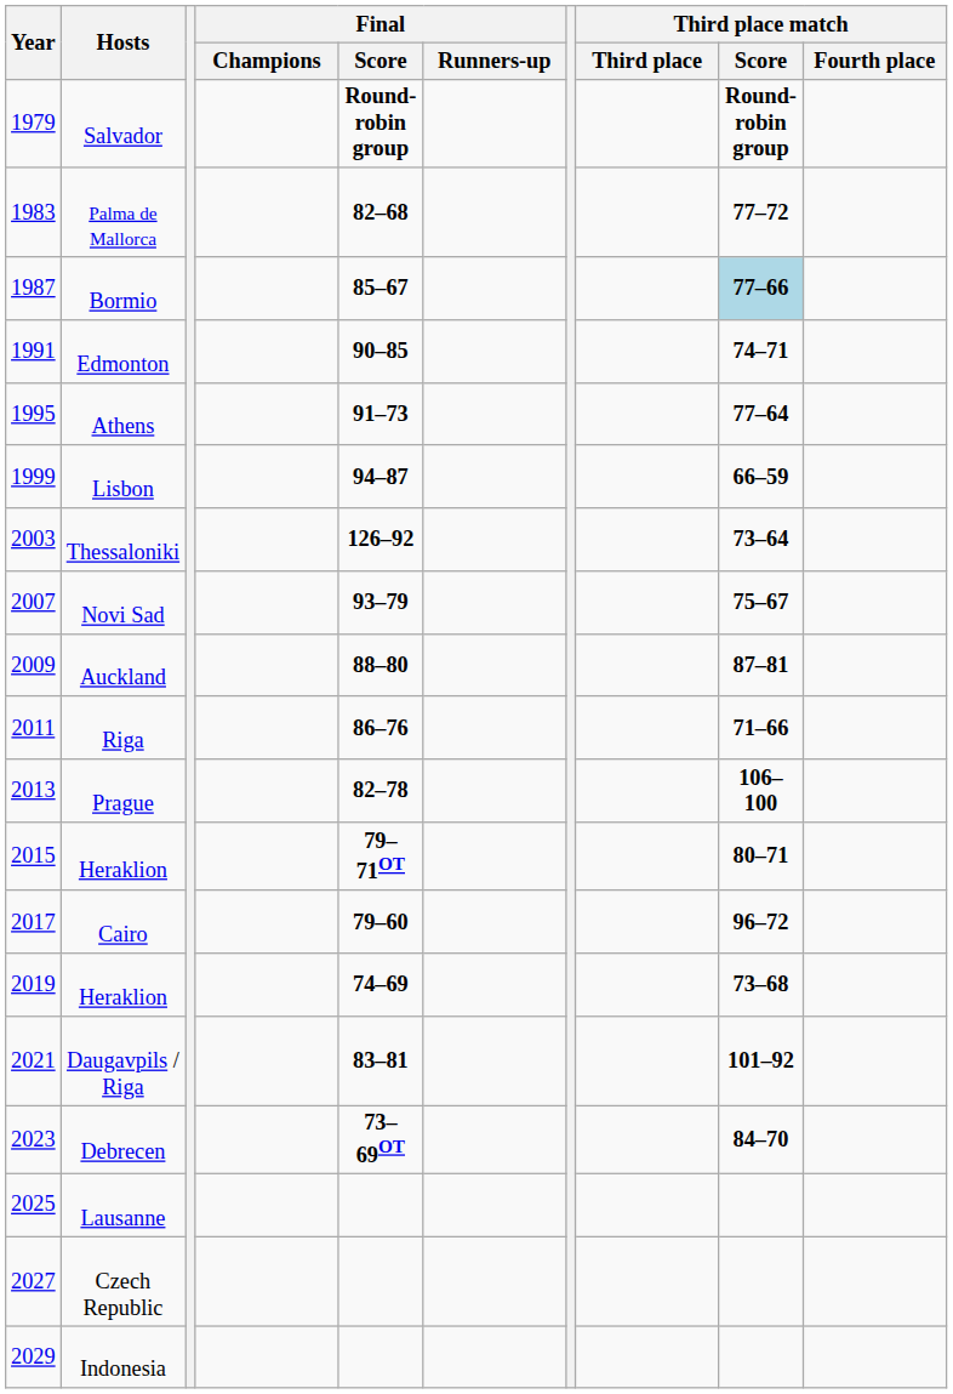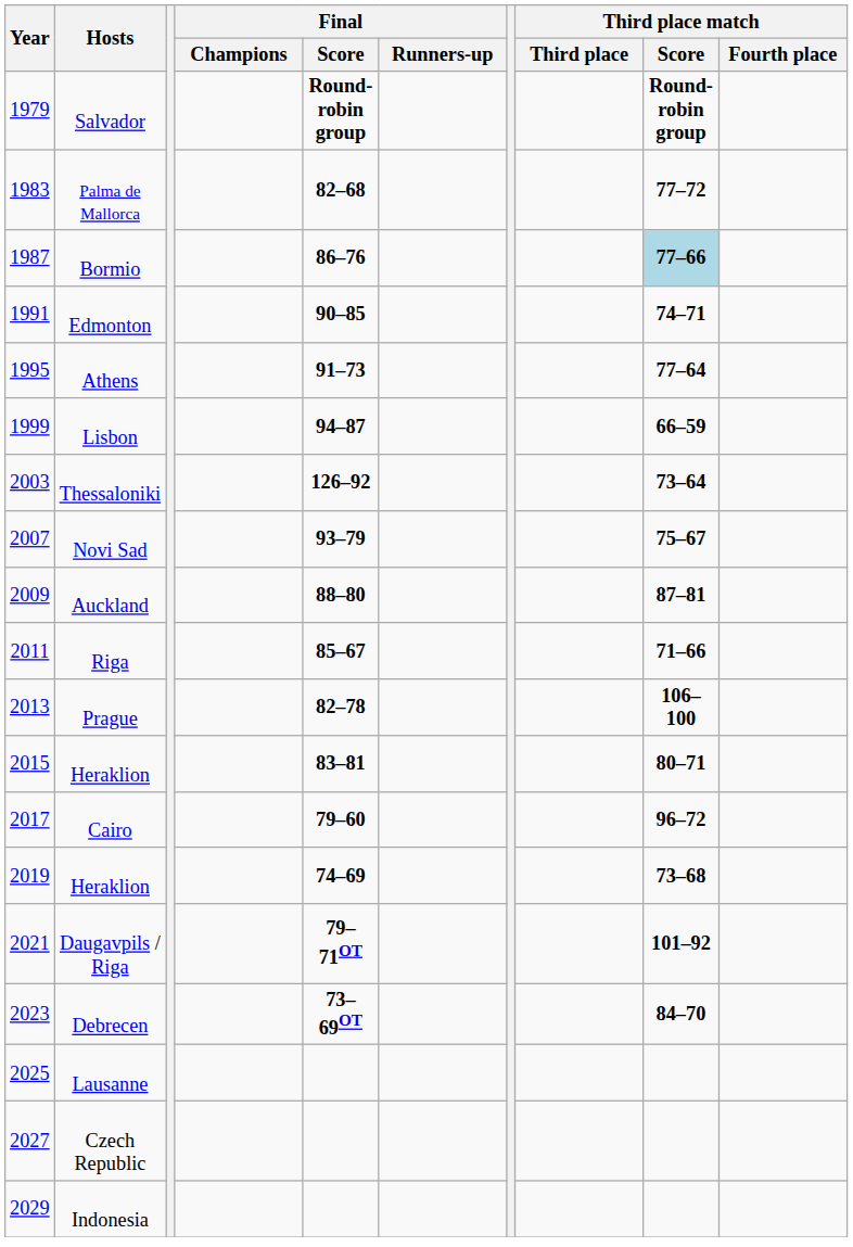 <table class="wikitable" style="font-size:90%; width: 98%; text-align: center;">
 <tr>
 <th rowspan=2 width=5%>Year</th>
 <th rowspan=2 width=10%>Hosts</th>
 <th width=1% rowspan=21 bgcolor=ffffff></th>
 <th colspan=3>Final</th>
 <th width=1% rowspan=21 bgcolor=ffffff></th>
 <th colspan=3>Third place match</th>
 </tr>
 <tr>
 <th width=15%>Champions</th>
 <th width=9%>Score</th>
 <th width=15%>Runners-up</th>
 <th width=15%>Third place</th>
 <th width=9%>Score</th>
 <th width=15%>Fourth place</th>
 </tr>
 <tr>
 <td><a href='#'>1979</a></td>
 <td><br><a href='#'>Salvador</a></td>
 <td><strong></strong></td>
 <td><strong>Round-robin group</strong></td>
 <td></td>
 <td></td>
 <td><strong>Round-robin group</strong></td>
 <td></td>
 </tr>
 <tr>
 <td><a href='#'>1983</a></td>
 <td><br><small><a href='#'>Palma de Mallorca</a></small></td>
 <td><strong></strong></td>
 <td><strong>82–68</strong></td>
 <td></td>
 <td></td>
 <td><strong>77–72</strong></td>
 <td></td>
 </tr>
 <tr>
 <td><a href='#'>1987</a></td>
 <td><br><a href='#'>Bormio</a></td>
 <td><strong></strong></td>
-<td><strong>85–67</strong></td>
+<td><strong>86–76</strong></td>
 <td></td>
 <td></td>
 <td style="background: lightblue;"><strong>77–66</strong></td>
 <td></td>
 </tr>
 <tr>
 <td><a href='#'>1991</a></td>
 <td><br><a href='#'>Edmonton</a></td>
 <td><strong></strong></td>
 <td><strong>90–85</strong></td>
 <td></td>
 <td></td>
 <td><strong>74–71</strong></td>
 <td></td>
 </tr>
 <tr>
 <td><a href='#'>1995</a></td>
 <td><br><a href='#'>Athens</a></td>
 <td><strong></strong></td>
 <td><strong>91–73</strong></td>
 <td></td>
 <td></td>
 <td><strong>77–64</strong></td>
 <td></td>
 </tr>
 <tr>
 <td><a href='#'>1999</a></td>
 <td><br><a href='#'>Lisbon</a></td>
 <td><strong></strong></td>
 <td><strong>94–87</strong></td>
 <td></td>
 <td></td>
 <td><strong>66–59</strong></td>
 <td></td>
 </tr>
 <tr>
 <td><a href='#'>2003</a></td>
 <td><br><a href='#'>Thessaloniki</a></td>
 <td><strong></strong></td>
 <td><strong>126–92</strong></td>
 <td></td>
 <td></td>
 <td><strong>73–64</strong></td>
 <td></td>
 </tr>
 <tr>
 <td><a href='#'>2007</a></td>
 <td><br><a href='#'>Novi Sad</a></td>
 <td><strong></strong></td>
 <td><strong>93–79</strong></td>
 <td></td>
 <td></td>
 <td><strong>75–67</strong></td>
 <td></td>
 </tr>
 <tr>
 <td><a href='#'>2009</a></td>
 <td><br><a href='#'>Auckland</a></td>
 <td><strong></strong></td>
 <td><strong>88–80</strong></td>
 <td></td>
 <td></td>
 <td><strong>87–81</strong></td>
 <td></td>
 </tr>
 <tr>
 <td><a href='#'>2011</a></td>
 <td><br><a href='#'>Riga</a></td>
 <td><strong></strong></td>
-<td><strong>86–76</strong></td>
+<td><strong>85–67</strong></td>
 <td></td>
 <td></td>
 <td><strong>71–66</strong></td>
 <td></td>
 </tr>
 <tr>
 <td><a href='#'>2013</a></td>
 <td><br><a href='#'>Prague</a></td>
 <td><strong></strong></td>
 <td><strong>82–78</strong></td>
 <td></td>
 <td></td>
 <td><strong>106–100</strong></td>
 <td></td>
 </tr>
 <tr>
 <td><a href='#'>2015</a></td>
 <td><br><a href='#'>Heraklion</a></td>
 <td><strong></strong></td>
-<td><strong>79–71<sup><a href='#'>OT</a></sup></strong></td>
+<td><strong>83–81</strong></td>
 <td></td>
 <td></td>
 <td><strong>80–71</strong></td>
 <td></td>
 </tr>
 <tr>
 <td><a href='#'>2017</a></td>
 <td><br><a href='#'>Cairo</a></td>
 <td><strong></strong></td>
 <td><strong>79–60</strong></td>
 <td></td>
 <td></td>
 <td><strong>96–72</strong></td>
 <td></td>
 </tr>
 <tr>
 <td><a href='#'>2019</a></td>
 <td><br><a href='#'>Heraklion</a></td>
 <td><strong></strong></td>
 <td><strong>74–69</strong></td>
 <td></td>
 <td></td>
 <td><strong>73–68</strong></td>
 <td></td>
 </tr>
 <tr>
 <td><a href='#'>2021</a></td>
 <td><br><a href='#'>Daugavpils</a> / <a href='#'>Riga</a></td>
 <td><strong></strong></td>
-<td><strong>83–81</strong></td>
+<td><strong>79–71<sup><a href='#'>OT</a></sup></strong></td>
 <td></td>
 <td></td>
 <td><strong>101–92</strong></td>
 <td></td>
 </tr>
 <tr>
 <td><a href='#'>2023</a></td>
 <td><br><a href='#'>Debrecen</a></td>
 <td><strong></strong></td>
 <td><strong>73–69<sup><a href='#'>OT</a></sup></strong></td>
 <td></td>
 <td></td>
 <td><strong>84–70</strong></td>
 <td></td>
 </tr>
 <tr>
 <td><a href='#'>2025</a></td>
 <td><br><a href='#'>Lausanne</a></td>
 <td></td>
 <td></td>
 <td></td>
 <td></td>
 <td></td>
 <td></td>
 </tr>
 <tr>
 <td><a href='#'>2027</a></td>
 <td><br>Czech Republic</td>
 <td></td>
 <td></td>
 <td></td>
 <td></td>
 <td></td>
 <td></td>
 </tr>
 <tr>
 <td><a href='#'>2029</a></td>
 <td><br>Indonesia</td>
 <td></td>
 <td></td>
 <td></td>
 <td></td>
 <td></td>
 <td></td>
 </tr>
 </table>
